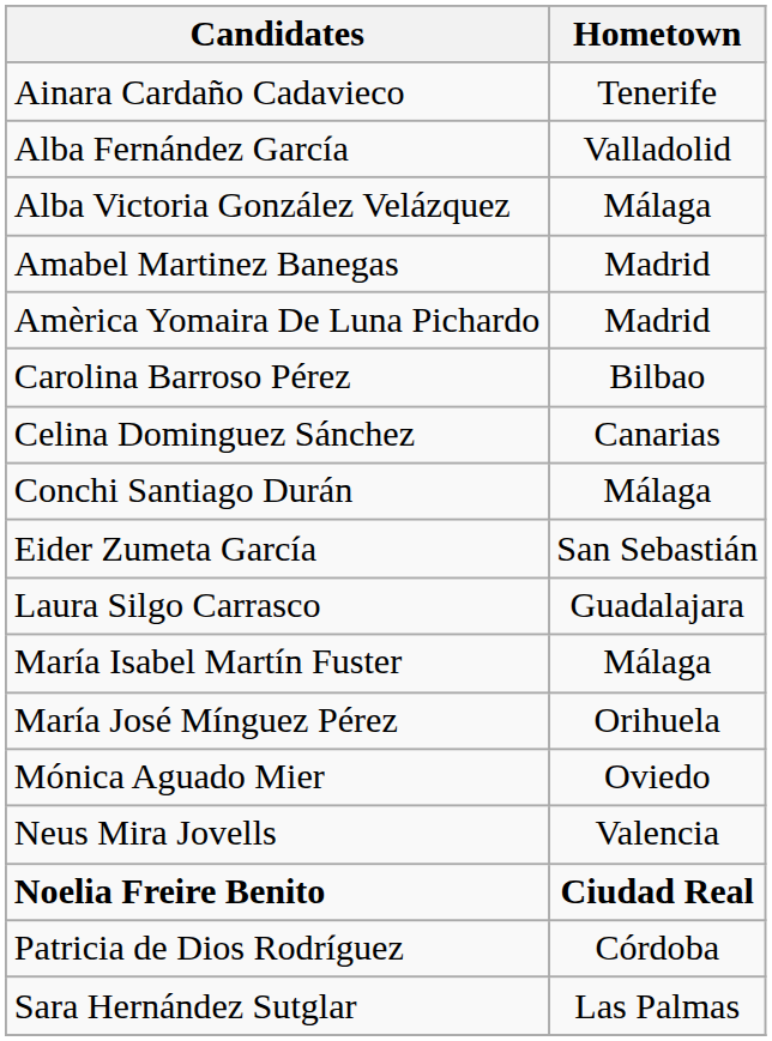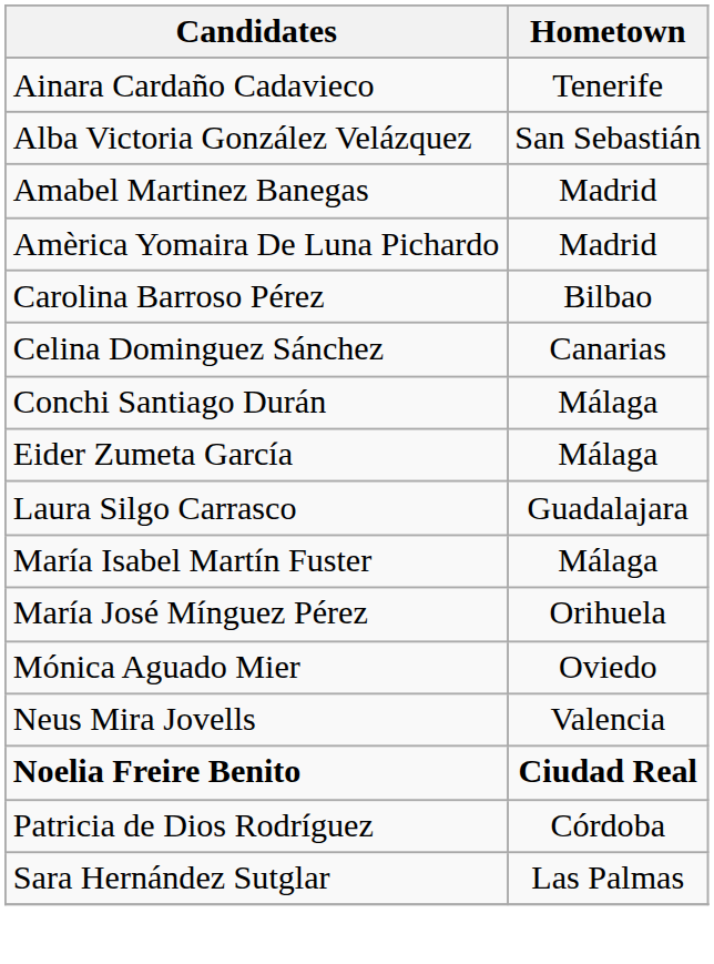 <table class="wikitable">
 <tr>
 <th>Candidates</th>
 <th>Hometown</th>
 </tr>
 <tr>
 <td>Ainara Cardaño Cadavieco</td>
 <td style="text-align:center;">Tenerife</td>
 </tr>
 <tr>
-<td>Alba Fernández García</td>
-<td style="text-align:center;">Valladolid</td>
-</tr>
-<tr>
 <td>Alba Victoria González Velázquez</td>
-<td style="text-align:center;">Málaga</td>
+<td style="text-align:center;">San Sebastián</td>
 </tr>
 <tr>
 <td>Amabel Martinez Banegas</td>
 <td style="text-align:center;">Madrid</td>
 </tr>
 <tr>
 <td>Amèrica Yomaira De Luna Pichardo</td>
 <td style="text-align:center;">Madrid</td>
 </tr>
 <tr>
 <td>Carolina Barroso Pérez</td>
 <td style="text-align:center;">Bilbao</td>
 </tr>
 <tr>
 <td>Celina Dominguez Sánchez</td>
 <td style="text-align:center;">Canarias</td>
 </tr>
 <tr>
 <td>Conchi Santiago Durán</td>
 <td style="text-align:center;">Málaga</td>
 </tr>
 <tr>
 <td>Eider Zumeta García</td>
-<td style="text-align:center;">San Sebastián</td>
+<td style="text-align:center;">Málaga</td>
 </tr>
 <tr>
 <td>Laura Silgo Carrasco</td>
 <td style="text-align:center;">Guadalajara</td>
 </tr>
 <tr>
 <td>María Isabel Martín Fuster</td>
 <td style="text-align:center;">Málaga</td>
 </tr>
 <tr>
 <td>María José Mínguez Pérez</td>
 <td style="text-align:center;">Orihuela</td>
 </tr>
 <tr>
 <td>Mónica Aguado Mier</td>
 <td style="text-align:center;">Oviedo</td>
 </tr>
 <tr>
 <td>Neus Mira Jovells</td>
 <td style="text-align:center;">Valencia</td>
 </tr>
 <tr>
 <td><strong>Noelia Freire Benito</strong></td>
 <td style="text-align:center;"><strong>Ciudad Real</strong></td>
 </tr>
 <tr>
 <td>Patricia de Dios Rodríguez</td>
 <td style="text-align:center;">Córdoba</td>
 </tr>
 <tr>
 <td>Sara Hernández Sutglar</td>
 <td style="text-align:center;">Las Palmas</td>
 </tr>
 <tr>
 </tr>
 </table>
